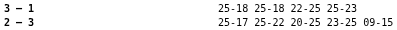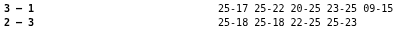 <table width=100% cellspacing=1>
 <tr>
 <th width=20%></th>
 <th width=12%></th>
 <th width=20%></th>
 <th width=33%></th>
 <td></td>
 </tr>
 <tr style=font-size:90%>
 <td align=right><strong></strong></td>
 <td align=center><strong>3 – 1</strong></td>
 <td></td>
-<td>25-18 25-18 22-25 25-23</td>
+<td>25-17 25-22 20-25 23-25 09-15</td>
 <td></td>
 </tr>
 <tr style=font-size:90%>
 <td align=right></td>
 <td align=center><strong>2 – 3</strong></td>
 <td><strong></strong></td>
-<td>25-17 25-22 20-25 23-25 09-15</td>
+<td>25-18 25-18 22-25 25-23</td>
 </tr>
 </table>
